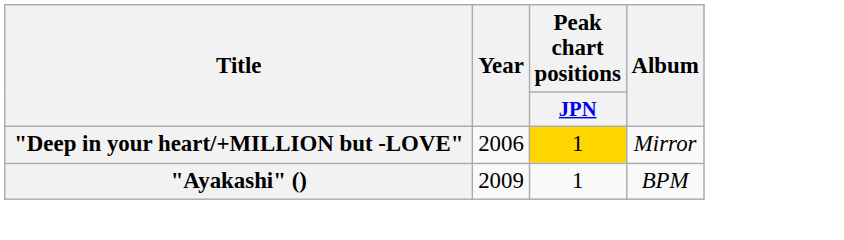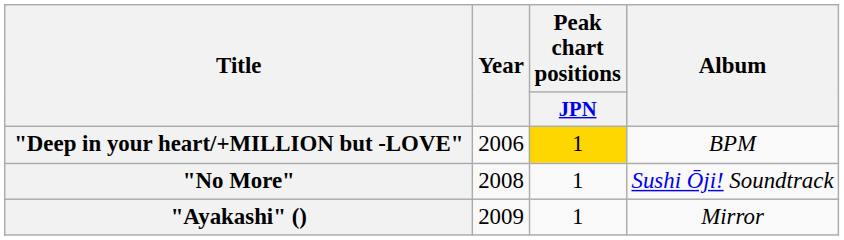 <table class="wikitable plainrowheaders" style="text-align:center;">
 <tr>
 <th rowspan="2" style="width:20em;">Title</th>
 <th rowspan="2">Year</th>
 <th>Peak chart positions</th>
 <th rowspan="2">Album</th>
 </tr>
 <tr>
 <th scope="col" style="width:2.5em;font-size:90%;"><a href='#'>JPN</a><br></th>
 </tr>
 <tr>
 <th scope="row">"Deep in your heart/+MILLION but -LOVE"</th>
 <td>2006</td>
 <td style="background: gold;">1</td>
-<td><em>Mirror</em></td>
+<td><em>BPM</em></td>
+</tr>
+<tr>
+<th scope="row">"No More"</th>
+<td>2008</td>
+<td>1</td>
+<td><em><a href='#'>Sushi Ōji!</a> Soundtrack</em></td>
 </tr>
 <tr>
 <th scope="row">"Ayakashi" ()</th>
 <td>2009</td>
 <td>1</td>
-<td><em>BPM</em></td>
+<td><em>Mirror</em></td>
 </tr>
 </table>
